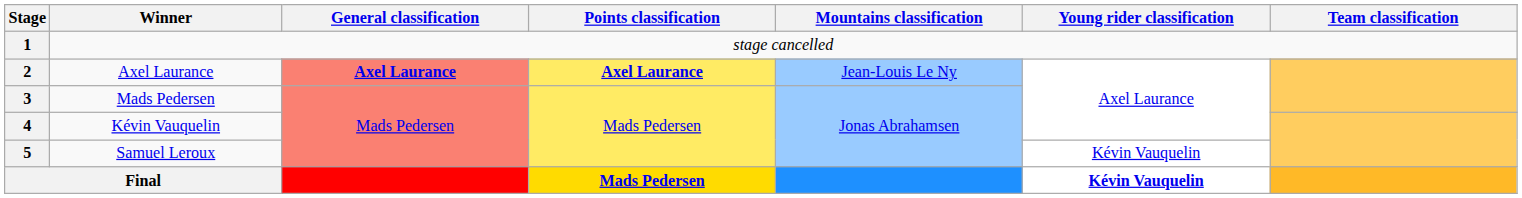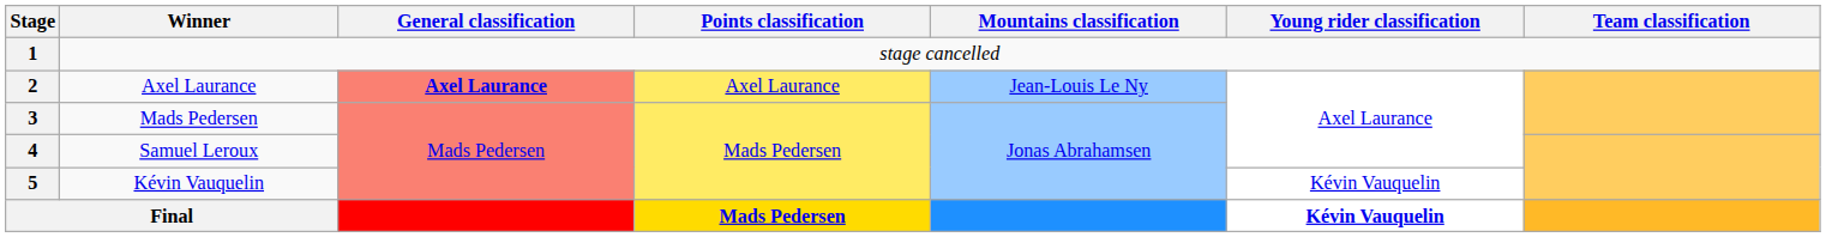 <table class="wikitable" style="text-align: center; font-size:smaller;">
 <tr style="background:#efefef;">
 <th style="width:1%;">Stage</th>
 <th style="width:15.5%;">Winner</th>
 <th style="width:16.5%;"><a href='#'>General classification</a><br></th>
 <th style="width:16.5%;"><a href='#'>Points classification</a><br></th>
 <th style="width:16.5%;"><a href='#'>Mountains classification</a><br></th>
 <th style="width:16.5%;"><a href='#'>Young rider classification</a><br></th>
 <th style="width:16.5%;"><a href='#'>Team classification</a></th>
 </tr>
 <tr>
 <th>1</th>
 <td colspan="6"><em>stage cancelled</em></td>
 </tr>
 <tr>
 <th>2</th>
 <td><a href='#'>Axel Laurance</a></td>
 <td style="background:salmon;"><strong><a href='#'>Axel Laurance</a></strong></td>
-<td style="background:#FFEB64;"><strong><a href='#'>Axel Laurance</a></strong></td>
+<td style="background:#FFEB64;"><a href='#'>Axel Laurance</a></td>
 <td style="background:#99CBFF;"><a href='#'>Jean-Louis Le Ny</a></td>
 <td style="background:white;" rowspan="3"><a href='#'>Axel Laurance</a></td>
 <td style="background:#FFCD5F;" rowspan="2"></td>
 </tr>
 <tr>
 <th>3</th>
 <td><a href='#'>Mads Pedersen</a></td>
 <td style="background:salmon;" rowspan="3"><a href='#'>Mads Pedersen</a></td>
 <td style="background:#FFEB64;" rowspan="3"><a href='#'>Mads Pedersen</a></td>
 <td style="background:#99CBFF;" rowspan="3"><a href='#'>Jonas Abrahamsen</a></td>
 </tr>
 <tr>
 <th>4</th>
-<td><a href='#'>Kévin Vauquelin</a></td>
+<td><a href='#'>Samuel Leroux</a></td>
 <td style="background:#FFCD5F;" rowspan="2"></td>
 </tr>
 <tr>
 <th>5</th>
-<td><a href='#'>Samuel Leroux</a></td>
+<td><a href='#'>Kévin Vauquelin</a></td>
 <td style="background:white;"><a href='#'>Kévin Vauquelin</a></td>
 </tr>
 <tr>
 <th colspan="2">Final</th>
 <th style="background:red;"></th>
 <th style="background:#FFDB00;"><a href='#'>Mads Pedersen</a></th>
 <th style="background:dodgerblue;"></th>
 <th style="background:white;"><a href='#'>Kévin Vauquelin</a></th>
 <th style="background:#FFB927;"></th>
 </tr>
 </table>
